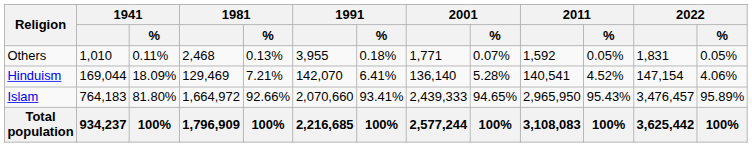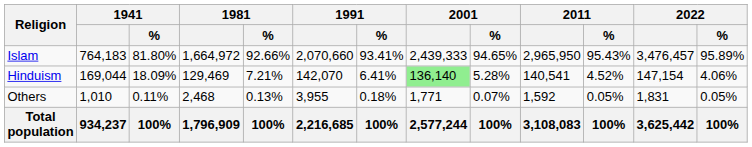 <table class="wikitable sortable">
 <tr>
 <th rowspan="2">Religion</th>
 <th colspan="2">1941</th>
 <th colspan="2">1981</th>
 <th colspan="2">1991</th>
 <th colspan="2">2001</th>
 <th colspan="2">2011</th>
 <th colspan="2">2022</th>
 </tr>
 <tr>
 <th></th>
 <th>%</th>
 <th></th>
 <th>%</th>
 <th></th>
 <th>%</th>
 <th></th>
 <th>%</th>
 <th></th>
 <th>%</th>
 <th></th>
 <th>%</th>
 </tr>
 <tr>
+<td><a href='#'>Islam</a> </td>
+<td>764,183</td>
+<td>81.80%</td>
+<td>1,664,972</td>
+<td>92.66%</td>
+<td>2,070,660</td>
+<td>93.41%</td>
+<td>2,439,333</td>
+<td>94.65%</td>
+<td>2,965,950</td>
+<td>95.43%</td>
+<td>3,476,457</td>
+<td>95.89%</td>
+</tr>
+<tr>
+<td><a href='#'>Hinduism</a> </td>
+<td>169,044</td>
+<td>18.09%</td>
+<td>129,469</td>
+<td>7.21%</td>
+<td>142,070</td>
+<td>6.41%</td>
+<td style="background: lightgreen;">136,140</td>
+<td>5.28%</td>
+<td>140,541</td>
+<td>4.52%</td>
+<td>147,154</td>
+<td>4.06%</td>
+</tr>
+<tr>
 <td>Others</td>
 <td>1,010</td>
 <td>0.11%</td>
 <td>2,468</td>
 <td>0.13%</td>
 <td>3,955</td>
 <td>0.18%</td>
 <td>1,771</td>
 <td>0.07%</td>
 <td>1,592</td>
 <td>0.05%</td>
 <td>1,831</td>
 <td>0.05%</td>
-</tr>
-<tr>
-<td><a href='#'>Hinduism</a> </td>
-<td>169,044</td>
-<td>18.09%</td>
-<td>129,469</td>
-<td>7.21%</td>
-<td>142,070</td>
-<td>6.41%</td>
-<td>136,140</td>
-<td>5.28%</td>
-<td>140,541</td>
-<td>4.52%</td>
-<td>147,154</td>
-<td>4.06%</td>
-</tr>
-<tr>
-<td><a href='#'>Islam</a> </td>
-<td>764,183</td>
-<td>81.80%</td>
-<td>1,664,972</td>
-<td>92.66%</td>
-<td>2,070,660</td>
-<td>93.41%</td>
-<td>2,439,333</td>
-<td>94.65%</td>
-<td>2,965,950</td>
-<td>95.43%</td>
-<td>3,476,457</td>
-<td>95.89%</td>
 </tr>
 <tr>
 <th>Total population</th>
 <th>934,237</th>
 <th>100%</th>
 <th>1,796,909</th>
 <th>100%</th>
 <th>2,216,685</th>
 <th>100%</th>
 <th>2,577,244</th>
 <th>100%</th>
 <th>3,108,083</th>
 <th>100%</th>
 <th>3,625,442</th>
 <th>100%</th>
 </tr>
 </table>
